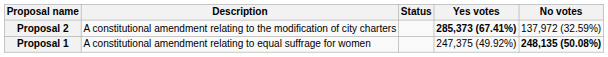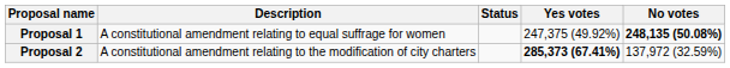 <table class="wikitable sortable plainrowheaders">
 <tr>
 <th scope="col">Proposal name</th>
 <th class="unsortable" scope="col">Description</th>
 <th scope="col">Status</th>
 <th scope="col">Yes votes</th>
 <th scope="col">No votes</th>
 </tr>
 <tr>
+<th scope="row">Proposal 1</th>
+<td>A constitutional amendment relating to equal suffrage for women</td>
+<td></td>
+<td>247,375 (49.92%)</td>
+<td><strong>248,135 (50.08%)</strong></td>
+</tr>
+<tr>
 <th scope="row">Proposal 2</th>
 <td>A constitutional amendment relating to the modification of city charters</td>
 <td></td>
 <td><strong>285,373 (67.41%)</strong></td>
 <td>137,972 (32.59%)</td>
 </tr>
-<tr>
-<th scope="row">Proposal 1</th>
-<td>A constitutional amendment relating to equal suffrage for women</td>
-<td></td>
-<td>247,375 (49.92%)</td>
-<td><strong>248,135 (50.08%)</strong></td>
-</tr>
 </table>
